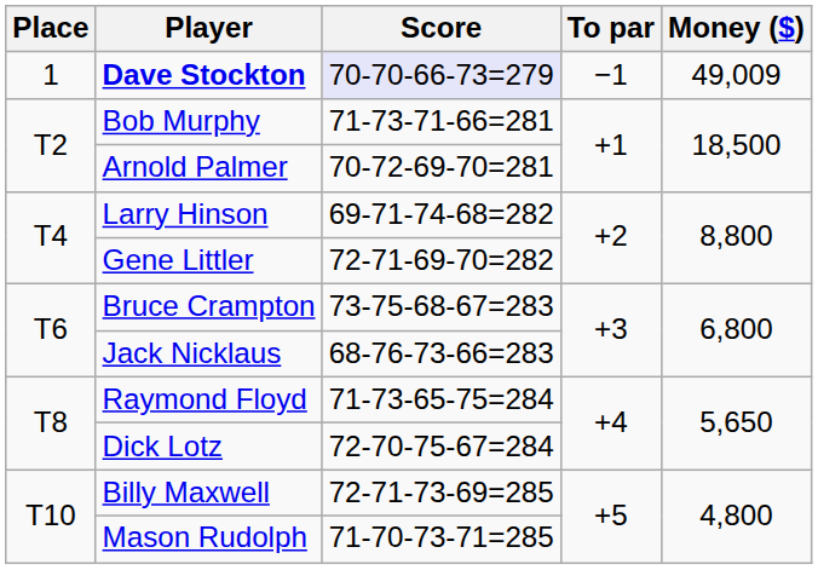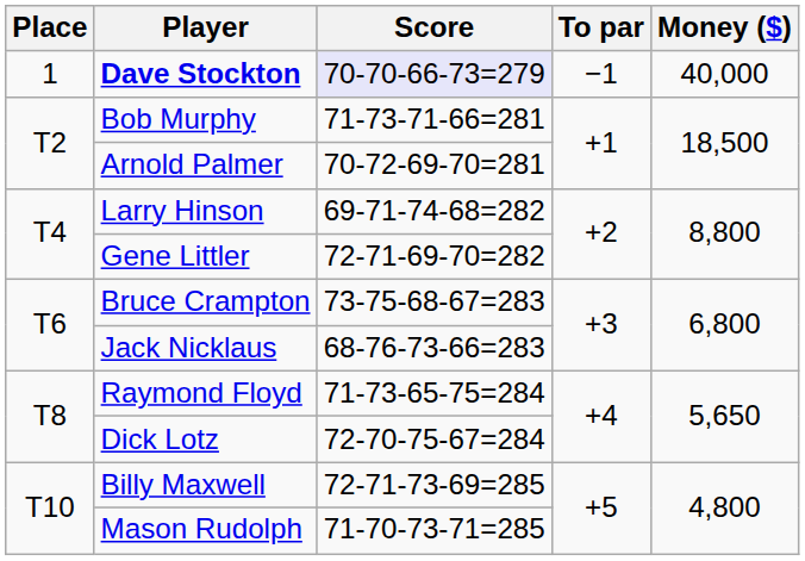 <table class=wikitable>
 <tr>
 <th>Place</th>
 <th>Player</th>
 <th>Score</th>
 <th>To par</th>
 <th>Money (<a href='#'>$</a>)</th>
 </tr>
 <tr>
 <td align=center>1</td>
 <td> <strong><a href='#'>Dave Stockton</a></strong></td>
 <td style="background: lavender;">70-70-66-73=279</td>
 <td align=center>−1</td>
-<td align=center>49,009</td>
+<td align=center>40,000</td>
 </tr>
 <tr>
 <td rowspan=2 align=center>T2</td>
 <td> <a href='#'>Bob Murphy</a></td>
 <td>71-73-71-66=281</td>
 <td rowspan=2 align=center>+1</td>
 <td rowspan=2 align=center>18,500</td>
 </tr>
 <tr>
 <td> <a href='#'>Arnold Palmer</a></td>
 <td>70-72-69-70=281</td>
 </tr>
 <tr>
 <td rowspan=2 align=center>T4</td>
 <td> <a href='#'>Larry Hinson</a></td>
 <td>69-71-74-68=282</td>
 <td rowspan=2 align=center>+2</td>
 <td rowspan=2 align=center>8,800</td>
 </tr>
 <tr>
 <td> <a href='#'>Gene Littler</a></td>
 <td>72-71-69-70=282</td>
 </tr>
 <tr>
 <td rowspan=2 align=center>T6</td>
 <td> <a href='#'>Bruce Crampton</a></td>
 <td>73-75-68-67=283</td>
 <td rowspan=2 align=center>+3</td>
 <td rowspan=2 align=center>6,800</td>
 </tr>
 <tr>
 <td> <a href='#'>Jack Nicklaus</a></td>
 <td>68-76-73-66=283</td>
 </tr>
 <tr>
 <td rowspan=2 align=center>T8</td>
 <td> <a href='#'>Raymond Floyd</a></td>
 <td>71-73-65-75=284</td>
 <td rowspan=2 align=center>+4</td>
 <td rowspan=2 align=center>5,650</td>
 </tr>
 <tr>
 <td> <a href='#'>Dick Lotz</a></td>
 <td>72-70-75-67=284</td>
 </tr>
 <tr>
 <td rowspan=2 align=center>T10</td>
 <td> <a href='#'>Billy Maxwell</a></td>
 <td>72-71-73-69=285</td>
 <td rowspan=2 align=center>+5</td>
 <td rowspan=2 align=center>4,800</td>
 </tr>
 <tr>
 <td> <a href='#'>Mason Rudolph</a></td>
 <td>71-70-73-71=285</td>
 </tr>
 </table>
